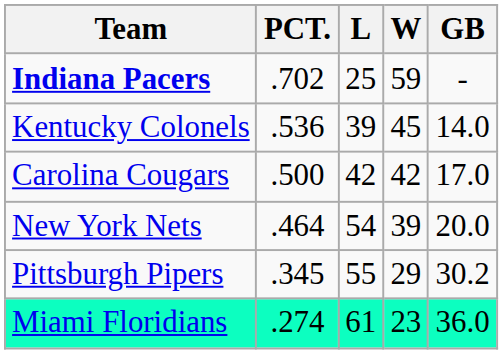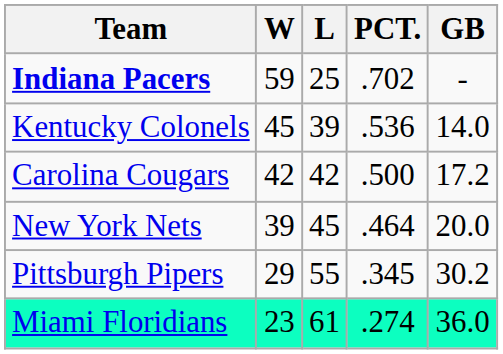 <table class="wikitable" style="text-align:center;">
 <tr>
 <th>Team</th>
+<th>W</th>
+<th>L</th>
 <th>PCT.</th>
-<th>L</th>
-<th>W</th>
 <th>GB</th>
 </tr>
 <tr>
 <td align="left"><strong><a href='#'>Indiana Pacers</a> </strong></td>
+<td>59</td>
+<td>25</td>
 <td>.702</td>
-<td>25</td>
-<td>59</td>
 <td>-</td>
 </tr>
 <tr>
 <td align="left"><a href='#'>Kentucky Colonels</a></td>
+<td>45</td>
+<td>39</td>
 <td>.536</td>
-<td>39</td>
-<td>45</td>
 <td>14.0</td>
 </tr>
 <tr>
 <td align="left"><a href='#'>Carolina Cougars</a></td>
-<td>.500</td>
 <td>42</td>
 <td>42</td>
-<td>17.0</td>
+<td>.500</td>
+<td>17.2</td>
 </tr>
 <tr>
 <td align="left"><a href='#'>New York Nets</a></td>
+<td>39</td>
+<td>45</td>
 <td>.464</td>
-<td>54</td>
-<td>39</td>
 <td>20.0</td>
 </tr>
 <tr>
 <td align="left"><a href='#'>Pittsburgh Pipers</a></td>
+<td>29</td>
+<td>55</td>
 <td>.345</td>
-<td>55</td>
-<td>29</td>
 <td>30.2</td>
 </tr>
 <tr bgcolor=“ccffcc”>
 <td align="left"><a href='#'>Miami Floridians</a></td>
+<td>23</td>
+<td>61</td>
 <td>.274</td>
-<td>61</td>
-<td>23</td>
 <td>36.0</td>
 </tr>
 </table>
